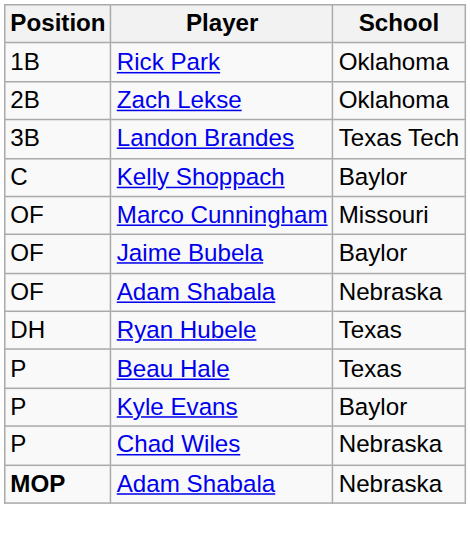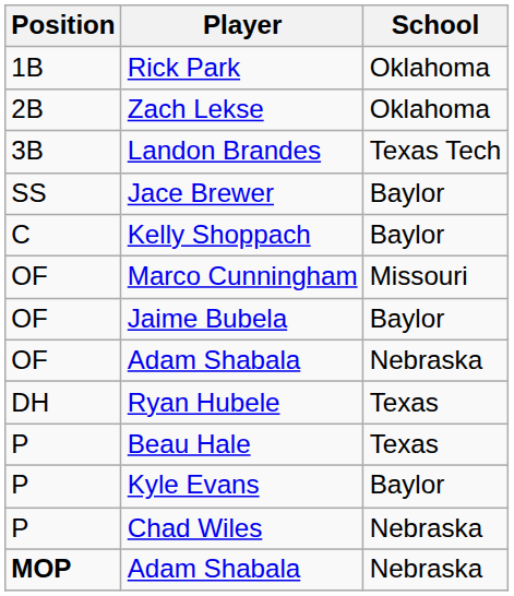 <table class="wikitable">
 <tr>
 <th>Position</th>
 <th>Player</th>
 <th>School</th>
 </tr>
 <tr>
 <td>1B</td>
 <td><a href='#'>Rick Park</a></td>
 <td>Oklahoma</td>
 </tr>
 <tr>
 <td>2B</td>
 <td><a href='#'>Zach Lekse</a></td>
 <td>Oklahoma</td>
 </tr>
 <tr>
 <td>3B</td>
 <td><a href='#'>Landon Brandes</a></td>
 <td>Texas Tech</td>
+</tr>
+<tr>
+<td>SS</td>
+<td><a href='#'>Jace Brewer</a></td>
+<td>Baylor</td>
 </tr>
 <tr>
 <td>C</td>
 <td><a href='#'>Kelly Shoppach</a></td>
 <td>Baylor</td>
 </tr>
 <tr>
 <td>OF</td>
 <td><a href='#'>Marco Cunningham</a></td>
 <td>Missouri</td>
 </tr>
 <tr>
 <td>OF</td>
 <td><a href='#'>Jaime Bubela</a></td>
 <td>Baylor</td>
 </tr>
 <tr>
 <td>OF</td>
 <td><a href='#'>Adam Shabala</a></td>
 <td>Nebraska</td>
 </tr>
 <tr>
 <td>DH</td>
 <td><a href='#'>Ryan Hubele</a></td>
 <td>Texas</td>
 </tr>
 <tr>
 <td>P</td>
 <td><a href='#'>Beau Hale</a></td>
 <td>Texas</td>
 </tr>
 <tr>
 <td>P</td>
 <td><a href='#'>Kyle Evans</a></td>
 <td>Baylor</td>
 </tr>
 <tr>
 <td>P</td>
 <td><a href='#'>Chad Wiles</a></td>
 <td>Nebraska</td>
 </tr>
 <tr>
 <td><strong>MOP</strong></td>
 <td><a href='#'>Adam Shabala</a></td>
 <td>Nebraska</td>
 </tr>
 </table>
